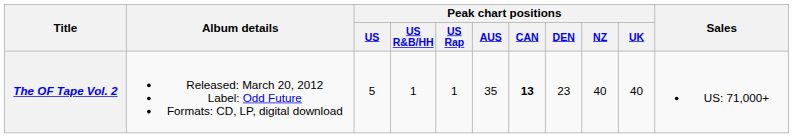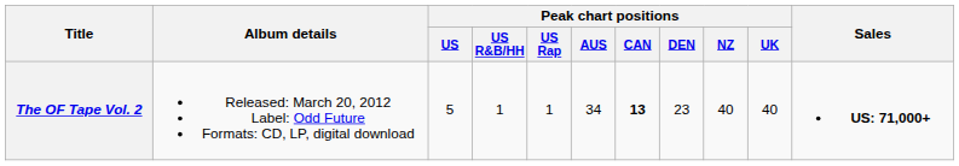 <table class="wikitable plainrowheaders" style="text-align:center;">
 <tr>
 <th scope="col" rowspan="2" style="width:10em;">Title</th>
 <th scope="col" rowspan="2" style="width:19em;">Album details</th>
 <th scope="col" colspan="8">Peak chart positions</th>
 <th scope="col" rowspan="2" style="width:11em;">Sales</th>
 </tr>
 <tr>
 <th scope="col" style="width:3em;font-size:90%;"><a href='#'>US</a><br></th>
 <th scope="col" style="width:3em;font-size:90%;"><a href='#'>US R&B/HH</a><br></th>
 <th scope="col" style="width:3em;font-size:90%;"><a href='#'>US<br>Rap</a><br></th>
 <th scope="col" style="width:3em;font-size:90%;"><a href='#'>AUS</a><br></th>
 <th scope="col" style="width:3em;font-size:90%;"><a href='#'>CAN</a><br></th>
 <th scope="col" style="width:3em;font-size:90%;"><a href='#'>DEN</a><br></th>
 <th scope="col" style="width:3em;font-size:90%;"><a href='#'>NZ</a><br></th>
 <th scope="col" style="width:3em;font-size:90%;"><a href='#'>UK</a><br></th>
 </tr>
 <tr>
 <th scope="row"><em><a href='#'>The OF Tape Vol. 2</a></em></th>
 <td><br><ul><li>Released: March 20, 2012</li><li>Label: <a href='#'>Odd Future</a></li><li>Formats: CD, LP, digital download</li></ul></td>
 <td>5</td>
 <td>1</td>
 <td>1</td>
-<td>35</td>
+<td>34</td>
 <td><strong>13</strong></td>
 <td>23</td>
 <td>40</td>
 <td>40</td>
-<td><br><ul><li>US: 71,000+</li></ul></td>
+<td><strong><br><ul><li>US: 71,000+</li></ul></strong></td>
 </tr>
 </table>
